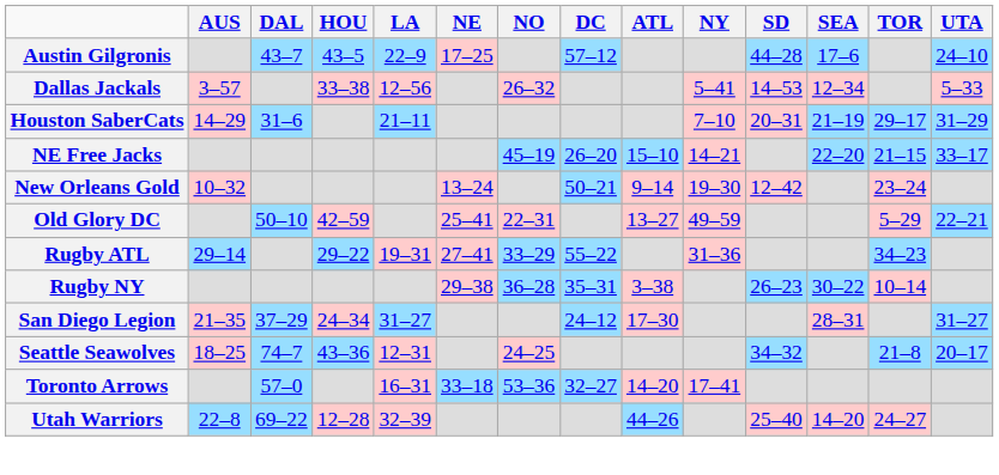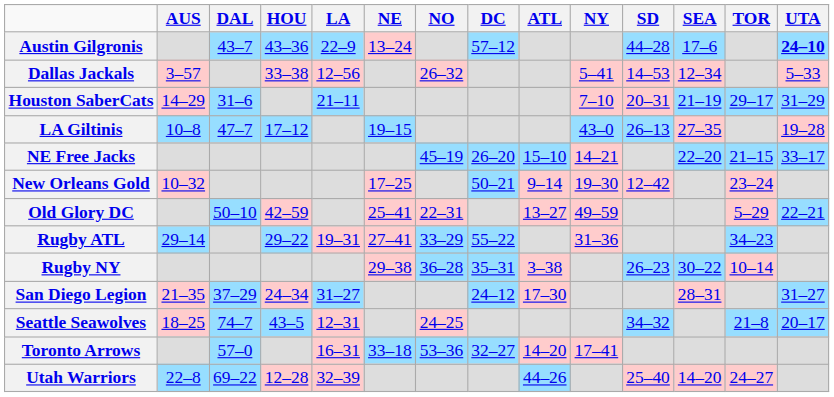 <table class="wikitable" style="text-align:center;">
 <tr>
 <td></td>
 <th><a href='#'>AUS</a></th>
 <th><a href='#'>DAL</a></th>
 <th><a href='#'>HOU</a></th>
 <th><a href='#'>LA</a></th>
 <th><a href='#'>NE</a></th>
 <th><a href='#'>NO</a></th>
 <th><a href='#'>DC</a></th>
 <th><a href='#'>ATL</a></th>
 <th><a href='#'>NY</a></th>
 <th><a href='#'>SD</a></th>
 <th><a href='#'>SEA</a></th>
 <th><a href='#'>TOR</a></th>
 <th><a href='#'>UTA</a></th>
 </tr>
 <tr>
 <th><a href='#'>Austin Gilgronis</a></th>
 <td style="background:#ddd;"></td>
 <td style="background:#97deff;"><a href='#'>43–7</a></td>
-<td style="background:#97deff;"><a href='#'>43–5</a></td>
+<td style="background:#97deff;"><a href='#'>43–36</a></td>
 <td style="background:#97deff;"><a href='#'>22–9</a></td>
-<td style="background:#fcc;"><a href='#'>17–25</a></td>
+<td style="background:#fcc;"><a href='#'>13–24</a></td>
 <td style="background:#ddd;"></td>
 <td style="background:#97deff;"><a href='#'>57–12</a></td>
 <td style="background:#ddd;"></td>
 <td style="background:#ddd;"></td>
 <td style="background:#97deff;"><a href='#'>44–28</a></td>
 <td style="background:#97deff;"><a href='#'>17–6</a></td>
 <td style="background:#ddd;"></td>
-<td style="background:#97deff;"><a href='#'>24–10</a></td>
+<td style="background:#97deff;"><strong><a href='#'>24–10</a></strong></td>
 </tr>
 <tr>
 <th><a href='#'>Dallas Jackals</a></th>
 <td style="background:#fcc;"><a href='#'>3–57</a></td>
 <td style="background:#ddd;"></td>
 <td style="background:#fcc;"><a href='#'>33–38</a></td>
 <td style="background:#fcc;"><a href='#'>12–56</a></td>
 <td style="background:#ddd;"></td>
 <td style="background:#fcc;"><a href='#'>26–32</a></td>
 <td style="background:#ddd;"></td>
 <td style="background:#ddd;"></td>
 <td style="background:#fcc;"><a href='#'>5–41</a></td>
 <td style="background:#fcc;"><a href='#'>14–53</a></td>
 <td style="background:#fcc;"><a href='#'>12–34</a></td>
 <td style="background:#ddd;"></td>
 <td style="background:#fcc;"><a href='#'>5–33</a></td>
 </tr>
 <tr>
 <th><a href='#'>Houston SaberCats</a></th>
 <td style="background:#fcc;"><a href='#'>14–29</a></td>
 <td style="background:#97deff;"><a href='#'>31–6</a></td>
 <td style="background:#ddd;"></td>
 <td style="background:#97deff;"><a href='#'>21–11</a></td>
 <td style="background:#ddd;"></td>
 <td style="background:#ddd;"></td>
 <td style="background:#ddd;"></td>
 <td style="background:#ddd;"></td>
 <td style="background:#fcc;"><a href='#'>7–10</a></td>
 <td style="background:#fcc;"><a href='#'>20–31</a></td>
 <td style="background:#97deff;"><a href='#'>21–19</a></td>
 <td style="background:#97deff;"><a href='#'>29–17</a></td>
 <td style="background:#97deff;"><a href='#'>31–29</a></td>
 </tr>
 <tr>
+<th><a href='#'>LA Giltinis</a></th>
+<td style="background:#97deff;"><a href='#'>10–8</a></td>
+<td style="background:#97deff;"><a href='#'>47–7</a></td>
+<td style="background:#97deff;"><a href='#'>17–12</a></td>
+<td style="background:#ddd;"></td>
+<td style="background:#97deff;"><a href='#'>19–15</a></td>
+<td style="background:#ddd;"></td>
+<td style="background:#ddd;"></td>
+<td style="background:#ddd;"></td>
+<td style="background:#97deff;"><a href='#'>43–0</a></td>
+<td style="background:#97deff;"><a href='#'>26–13</a></td>
+<td style="background:#fcc;"><a href='#'>27–35</a></td>
+<td style="background:#ddd;"></td>
+<td style="background:#fcc;"><a href='#'>19–28</a></td>
+</tr>
+<tr>
 <th><a href='#'>NE Free Jacks</a></th>
 <td style="background:#ddd;"></td>
 <td style="background:#ddd;"></td>
 <td style="background:#ddd;"></td>
 <td style="background:#ddd;"></td>
 <td style="background:#ddd;"></td>
 <td style="background:#97deff;"><a href='#'>45–19</a></td>
 <td style="background:#97deff;"><a href='#'>26–20</a></td>
 <td style="background:#97deff;"><a href='#'>15–10</a></td>
 <td style="background:#fcc;"><a href='#'>14–21</a></td>
 <td style="background:#ddd;"></td>
 <td style="background:#97deff;"><a href='#'>22–20</a></td>
 <td style="background:#97deff;"><a href='#'>21–15</a></td>
 <td style="background:#97deff;"><a href='#'>33–17</a></td>
 </tr>
 <tr>
 <th><a href='#'>New Orleans Gold</a></th>
 <td style="background:#fcc;"><a href='#'>10–32</a></td>
 <td style="background:#ddd;"></td>
 <td style="background:#ddd;"></td>
 <td style="background:#ddd;"></td>
-<td style="background:#fcc;"><a href='#'>13–24</a></td>
+<td style="background:#fcc;"><a href='#'>17–25</a></td>
 <td style="background:#ddd;"></td>
 <td style="background:#97deff;"><a href='#'>50–21</a></td>
 <td style="background:#fcc;"><a href='#'>9–14</a></td>
 <td style="background:#fcc;"><a href='#'>19–30</a></td>
 <td style="background:#fcc;"><a href='#'>12–42</a></td>
 <td style="background:#ddd;"></td>
 <td style="background:#fcc;"><a href='#'>23–24</a></td>
 <td style="background:#ddd;"></td>
 </tr>
 <tr>
 <th><a href='#'>Old Glory DC</a></th>
 <td style="background:#ddd;"></td>
 <td style="background:#97deff;"><a href='#'>50–10</a></td>
 <td style="background:#fcc;"><a href='#'>42–59</a></td>
 <td style="background:#ddd;"></td>
 <td style="background:#fcc;"><a href='#'>25–41</a></td>
 <td style="background:#fcc;"><a href='#'>22–31</a></td>
 <td style="background:#ddd;"></td>
 <td style="background:#fcc;"><a href='#'>13–27</a></td>
 <td style="background:#fcc;"><a href='#'>49–59</a></td>
 <td style="background:#ddd;"></td>
 <td style="background:#ddd;"></td>
 <td style="background:#fcc;"><a href='#'>5–29</a></td>
 <td style="background:#97deff;"><a href='#'>22–21</a></td>
 </tr>
 <tr>
 <th><a href='#'>Rugby ATL</a></th>
 <td style="background:#97deff;"><a href='#'>29–14</a></td>
 <td style="background:#ddd;"></td>
 <td style="background:#97deff;"><a href='#'>29–22</a></td>
 <td style="background:#fcc;"><a href='#'>19–31</a></td>
 <td style="background:#fcc;"><a href='#'>27–41</a></td>
 <td style="background:#97deff;"><a href='#'>33–29</a></td>
 <td style="background:#97deff;"><a href='#'>55–22</a></td>
 <td style="background:#ddd;"></td>
 <td style="background:#fcc;"><a href='#'>31–36</a></td>
 <td style="background:#ddd;"></td>
 <td style="background:#ddd;"></td>
 <td style="background:#97deff;"><a href='#'>34–23</a></td>
 <td style="background:#ddd;"></td>
 </tr>
 <tr>
 <th><a href='#'>Rugby NY</a></th>
 <td style="background:#ddd;"></td>
 <td style="background:#ddd;"></td>
 <td style="background:#ddd;"></td>
 <td style="background:#ddd;"></td>
 <td style="background:#fcc;"><a href='#'>29–38</a></td>
 <td style="background:#97deff;"><a href='#'>36–28</a></td>
 <td style="background:#97deff;"><a href='#'>35–31</a></td>
 <td style="background:#fcc;"><a href='#'>3–38</a></td>
 <td style="background:#ddd;"></td>
 <td style="background:#97deff;"><a href='#'>26–23</a></td>
 <td style="background:#97deff;"><a href='#'>30–22</a></td>
 <td style="background:#fcc;"><a href='#'>10–14</a></td>
 <td style="background:#ddd;"></td>
 </tr>
 <tr>
 <th><a href='#'>San Diego Legion</a></th>
 <td style="background:#fcc;"><a href='#'>21–35</a></td>
 <td style="background:#97deff;"><a href='#'>37–29</a></td>
 <td style="background:#fcc;"><a href='#'>24–34</a></td>
 <td style="background:#97deff;"><a href='#'>31–27</a></td>
 <td style="background:#ddd;"></td>
 <td style="background:#ddd;"></td>
 <td style="background:#97deff;"><a href='#'>24–12</a></td>
 <td style="background:#fcc;"><a href='#'>17–30</a></td>
 <td style="background:#ddd;"></td>
 <td style="background:#ddd;"></td>
 <td style="background:#fcc;"><a href='#'>28–31</a></td>
 <td style="background:#ddd;"></td>
 <td style="background:#97deff;"><a href='#'>31–27</a></td>
 </tr>
 <tr>
 <th><a href='#'>Seattle Seawolves</a></th>
 <td style="background:#fcc;"><a href='#'>18–25</a></td>
 <td style="background:#97deff;"><a href='#'>74–7</a></td>
-<td style="background:#97deff;"><a href='#'>43–36</a></td>
+<td style="background:#97deff;"><a href='#'>43–5</a></td>
 <td style="background:#fcc;"><a href='#'>12–31</a></td>
 <td style="background:#ddd;"></td>
 <td style="background:#fcc;"><a href='#'>24–25</a></td>
 <td style="background:#ddd;"></td>
 <td style="background:#ddd;"></td>
 <td style="background:#ddd;"></td>
 <td style="background:#97deff;"><a href='#'>34–32</a></td>
 <td style="background:#ddd;"></td>
 <td style="background:#97deff;"><a href='#'>21–8</a></td>
 <td style="background:#97deff;"><a href='#'>20–17</a></td>
 </tr>
 <tr>
 <th><a href='#'>Toronto Arrows</a></th>
 <td style="background:#ddd;"></td>
 <td style="background:#97deff;"><a href='#'>57–0</a></td>
 <td style="background:#ddd;"></td>
 <td style="background:#fcc;"><a href='#'>16–31</a></td>
 <td style="background:#97deff;"><a href='#'>33–18</a></td>
 <td style="background:#97deff;"><a href='#'>53–36</a></td>
 <td style="background:#97deff;"><a href='#'>32–27</a></td>
 <td style="background:#fcc;"><a href='#'>14–20</a></td>
 <td style="background:#fcc;"><a href='#'>17–41</a></td>
 <td style="background:#ddd;"></td>
 <td style="background:#ddd;"></td>
 <td style="background:#ddd;"></td>
 <td style="background:#ddd;"></td>
 </tr>
 <tr>
 <th><a href='#'>Utah Warriors</a></th>
 <td style="background:#97deff;"><a href='#'>22–8</a></td>
 <td style="background:#97deff;"><a href='#'>69–22</a></td>
 <td style="background:#fcc;"><a href='#'>12–28</a></td>
 <td style="background:#fcc;"><a href='#'>32–39</a></td>
 <td style="background:#ddd;"></td>
 <td style="background:#ddd;"></td>
 <td style="background:#ddd;"></td>
 <td style="background:#97deff;"><a href='#'>44–26</a></td>
 <td style="background:#ddd;"></td>
 <td style="background:#fcc;"><a href='#'>25–40</a></td>
 <td style="background:#fcc;"><a href='#'>14–20</a></td>
 <td style="background:#fcc;"><a href='#'>24–27</a></td>
 <td style="background:#ddd;"></td>
 </tr>
 </table>
